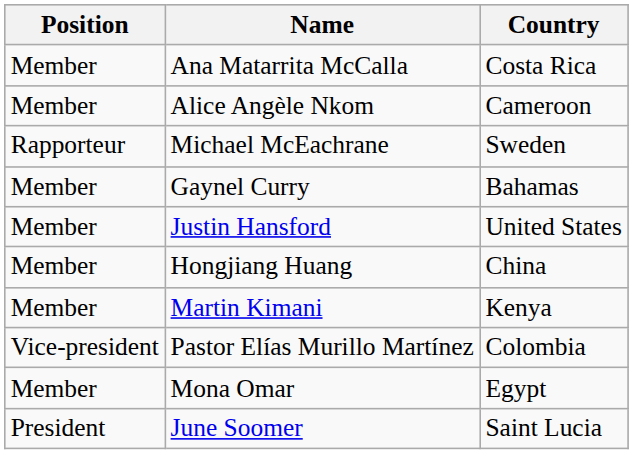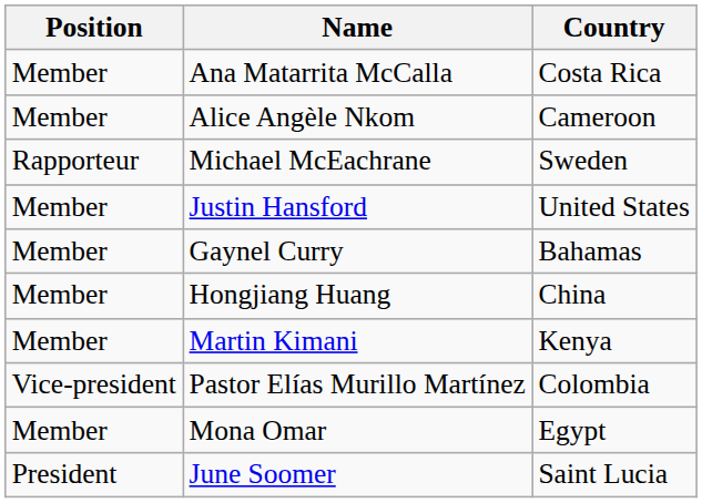 <table class="wikitable">
 <tr>
 <th>Position</th>
 <th>Name</th>
 <th>Country</th>
 </tr>
 <tr>
 <td>Member</td>
 <td>Ana Matarrita McCalla</td>
 <td>Costa Rica</td>
 </tr>
 <tr>
 <td>Member</td>
 <td>Alice Angèle Nkom</td>
 <td>Cameroon</td>
 </tr>
 <tr>
 <td>Rapporteur</td>
 <td>Michael McEachrane</td>
 <td>Sweden</td>
 </tr>
 <tr>
 <td>Member</td>
-<td>Gaynel Curry</td>
-<td>Bahamas</td>
+<td><a href='#'>Justin Hansford</a></td>
+<td>United States</td>
 </tr>
 <tr>
 <td>Member</td>
-<td><a href='#'>Justin Hansford</a></td>
-<td>United States</td>
+<td>Gaynel Curry</td>
+<td>Bahamas</td>
 </tr>
 <tr>
 <td>Member</td>
 <td>Hongjiang Huang</td>
 <td>China</td>
 </tr>
 <tr>
 <td>Member</td>
 <td><a href='#'>Martin Kimani</a></td>
 <td>Kenya</td>
 </tr>
 <tr>
 <td>Vice-president</td>
 <td>Pastor Elías Murillo Martínez</td>
 <td>Colombia</td>
 </tr>
 <tr>
 <td>Member</td>
 <td>Mona Omar</td>
 <td>Egypt</td>
 </tr>
 <tr>
 <td>President</td>
 <td><a href='#'>June Soomer</a></td>
 <td>Saint Lucia</td>
 </tr>
 </table>
